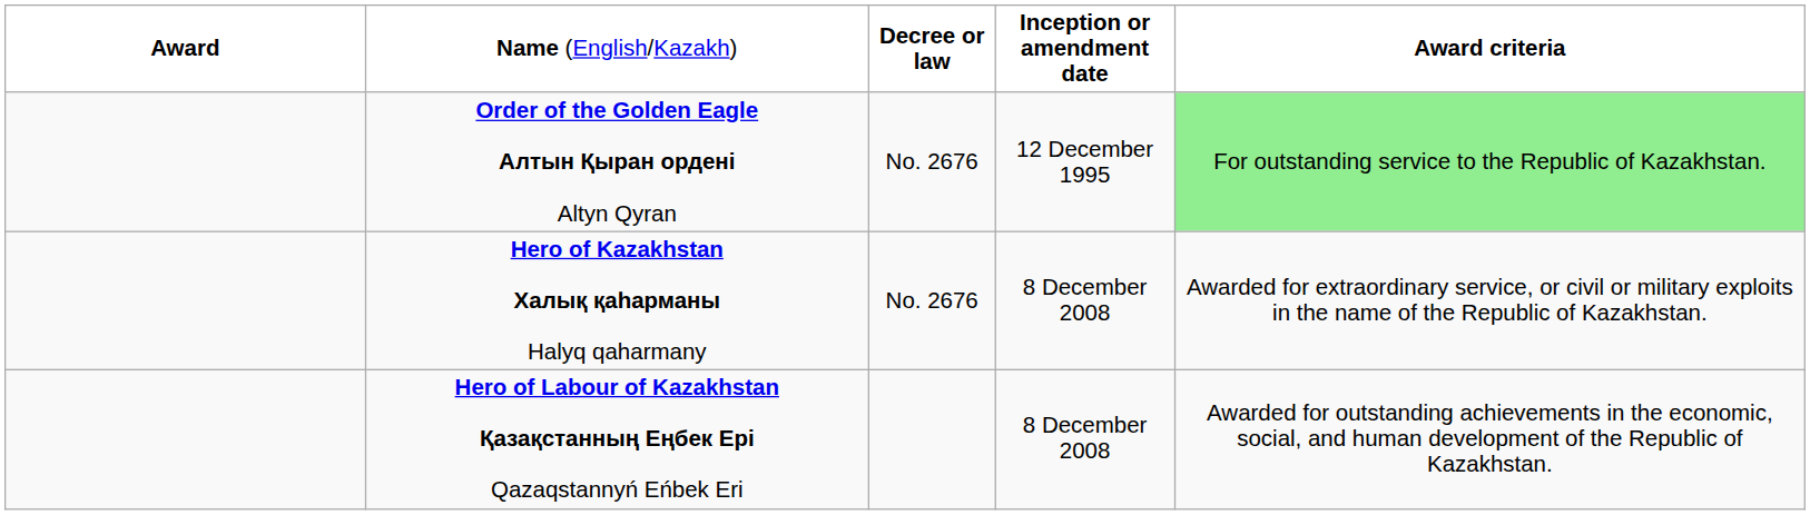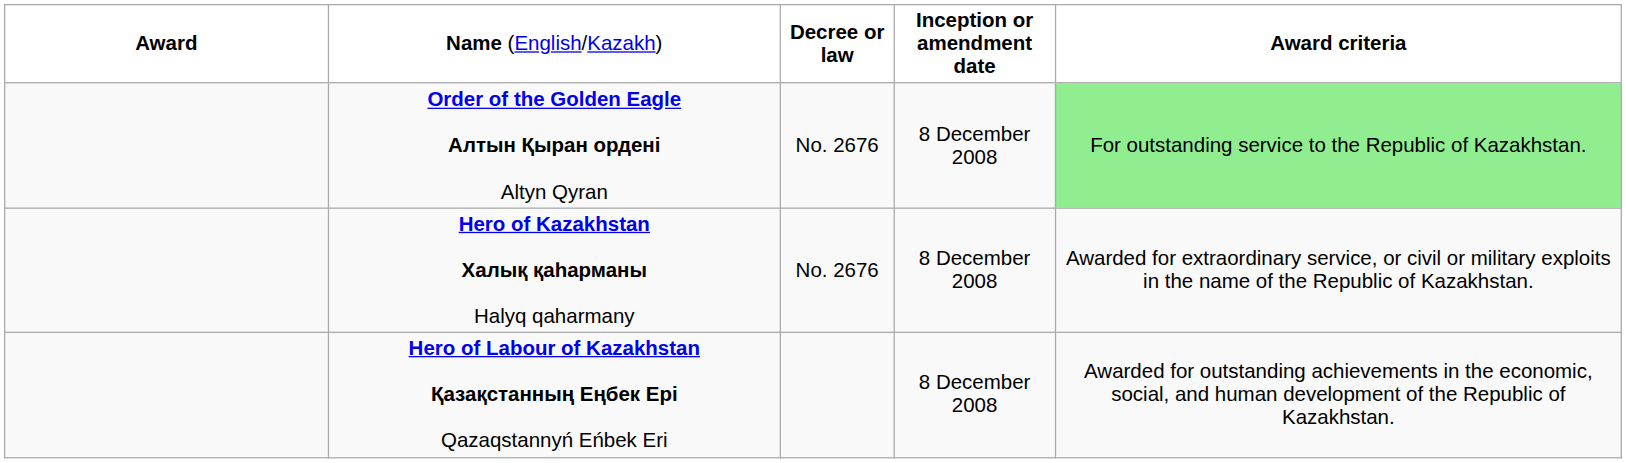 <table class="wikitable sortable" style="width:100%; text-align:center;">
 <tr style="background:#FFFFFF;">
 <td width="20%"><strong>Award</strong></td>
 <td width="28%"><strong>Name</strong> (<a href='#'>English</a>/<a href='#'>Kazakh</a>)</td>
 <td width="7%"><strong>Decree or law</strong></td>
 <td width="10%"><strong>Inception or amendment date</strong></td>
 <td width="35%"><strong>Award criteria</strong></td>
 </tr>
 <tr>
 <td><br></td>
 <td><strong><a href='#'>Order of the Golden Eagle</a></strong><br><br><strong>Алтын Қыран ордені</strong><br><br>Altyn Qyran<br></td>
 <td>No. 2676</td>
-<td>12 December 1995</td>
+<td>8 December 2008</td>
 <td style="background: lightgreen;">For outstanding service to the Republic of Kazakhstan.</td>
 </tr>
 <tr>
 <td><br></td>
 <td><strong><a href='#'>Hero of Kazakhstan</a></strong><br><br><strong>Халық қаһарманы</strong><br><br>Halyq qaharmany<br></td>
 <td>No. 2676</td>
 <td>8 December 2008</td>
 <td>Awarded for extraordinary service, or civil or military exploits in the name of the Republic of Kazakhstan.</td>
 </tr>
 <tr>
 <td><br></td>
 <td><strong><a href='#'>Hero of Labour of Kazakhstan</a></strong><br><br><strong>Қазақстанның Еңбек Ері</strong><br><br>Qazaqstannyń Eńbek Eri</td>
 <td></td>
 <td>8 December 2008</td>
 <td>Awarded for outstanding achievements in the economic, social, and human development of the Republic of Kazakhstan.</td>
 </tr>
 </table>
